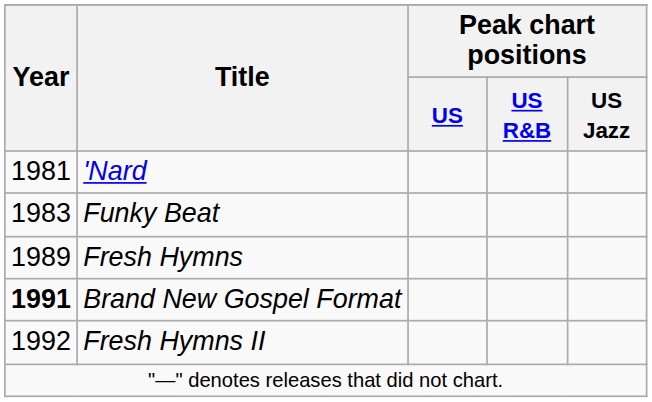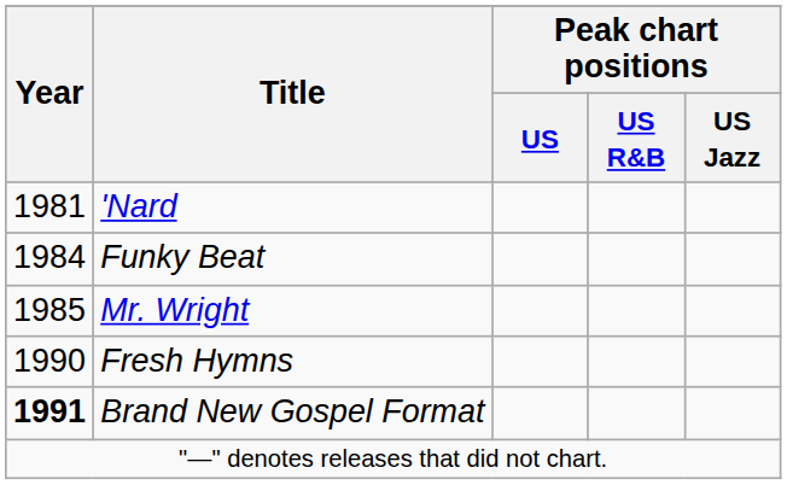 <table class=wikitable>
 <tr>
 </tr>
 <tr>
 <th scope="col" rowspan="2">Year</th>
 <th scope="col" rowspan="2">Title</th>
 <th scope="col" colspan="3">Peak chart positions</th>
 </tr>
 <tr>
 <th style="width:40px;"><small><a href='#'>US</a></small><br></th>
 <th style="width:40px;"><small><a href='#'>US<br>R&B</a></small><br></th>
 <th style="width:40px;"><small>US<br>Jazz</small><br></th>
 </tr>
 <tr>
 <td rowspan="1">1981</td>
 <td><em><a href='#'>'Nard</a></em></td>
 <td></td>
 <td></td>
 <td></td>
 </tr>
 <tr>
-<td rowspan="1">1983</td>
+<td rowspan="1">1984</td>
 <td><em>Funky Beat</em></td>
 <td></td>
 <td></td>
 <td></td>
 </tr>
 <tr>
-<td rowspan="1">1989</td>
+<td rowspan="1">1985</td>
+<td><em><a href='#'>Mr. Wright</a></em></td>
+<td></td>
+<td></td>
+<td></td>
+</tr>
+<tr>
+<td rowspan="1">1990</td>
 <td><em>Fresh Hymns</em></td>
 <td></td>
 <td></td>
 <td></td>
 </tr>
 <tr>
 <td rowspan="1"><strong>1991</strong></td>
 <td><em>Brand New Gospel Format</em></td>
 <td></td>
 <td></td>
 <td></td>
 </tr>
 <tr>
-<td rowspan="1">1992</td>
-<td><em>Fresh Hymns II</em></td>
-<td></td>
-<td></td>
-<td></td>
-</tr>
-<tr>
 <td colspan="5" style="text-align:center; font-size:9pt;">"—" denotes releases that did not chart.</td>
 </tr>
 </table>
